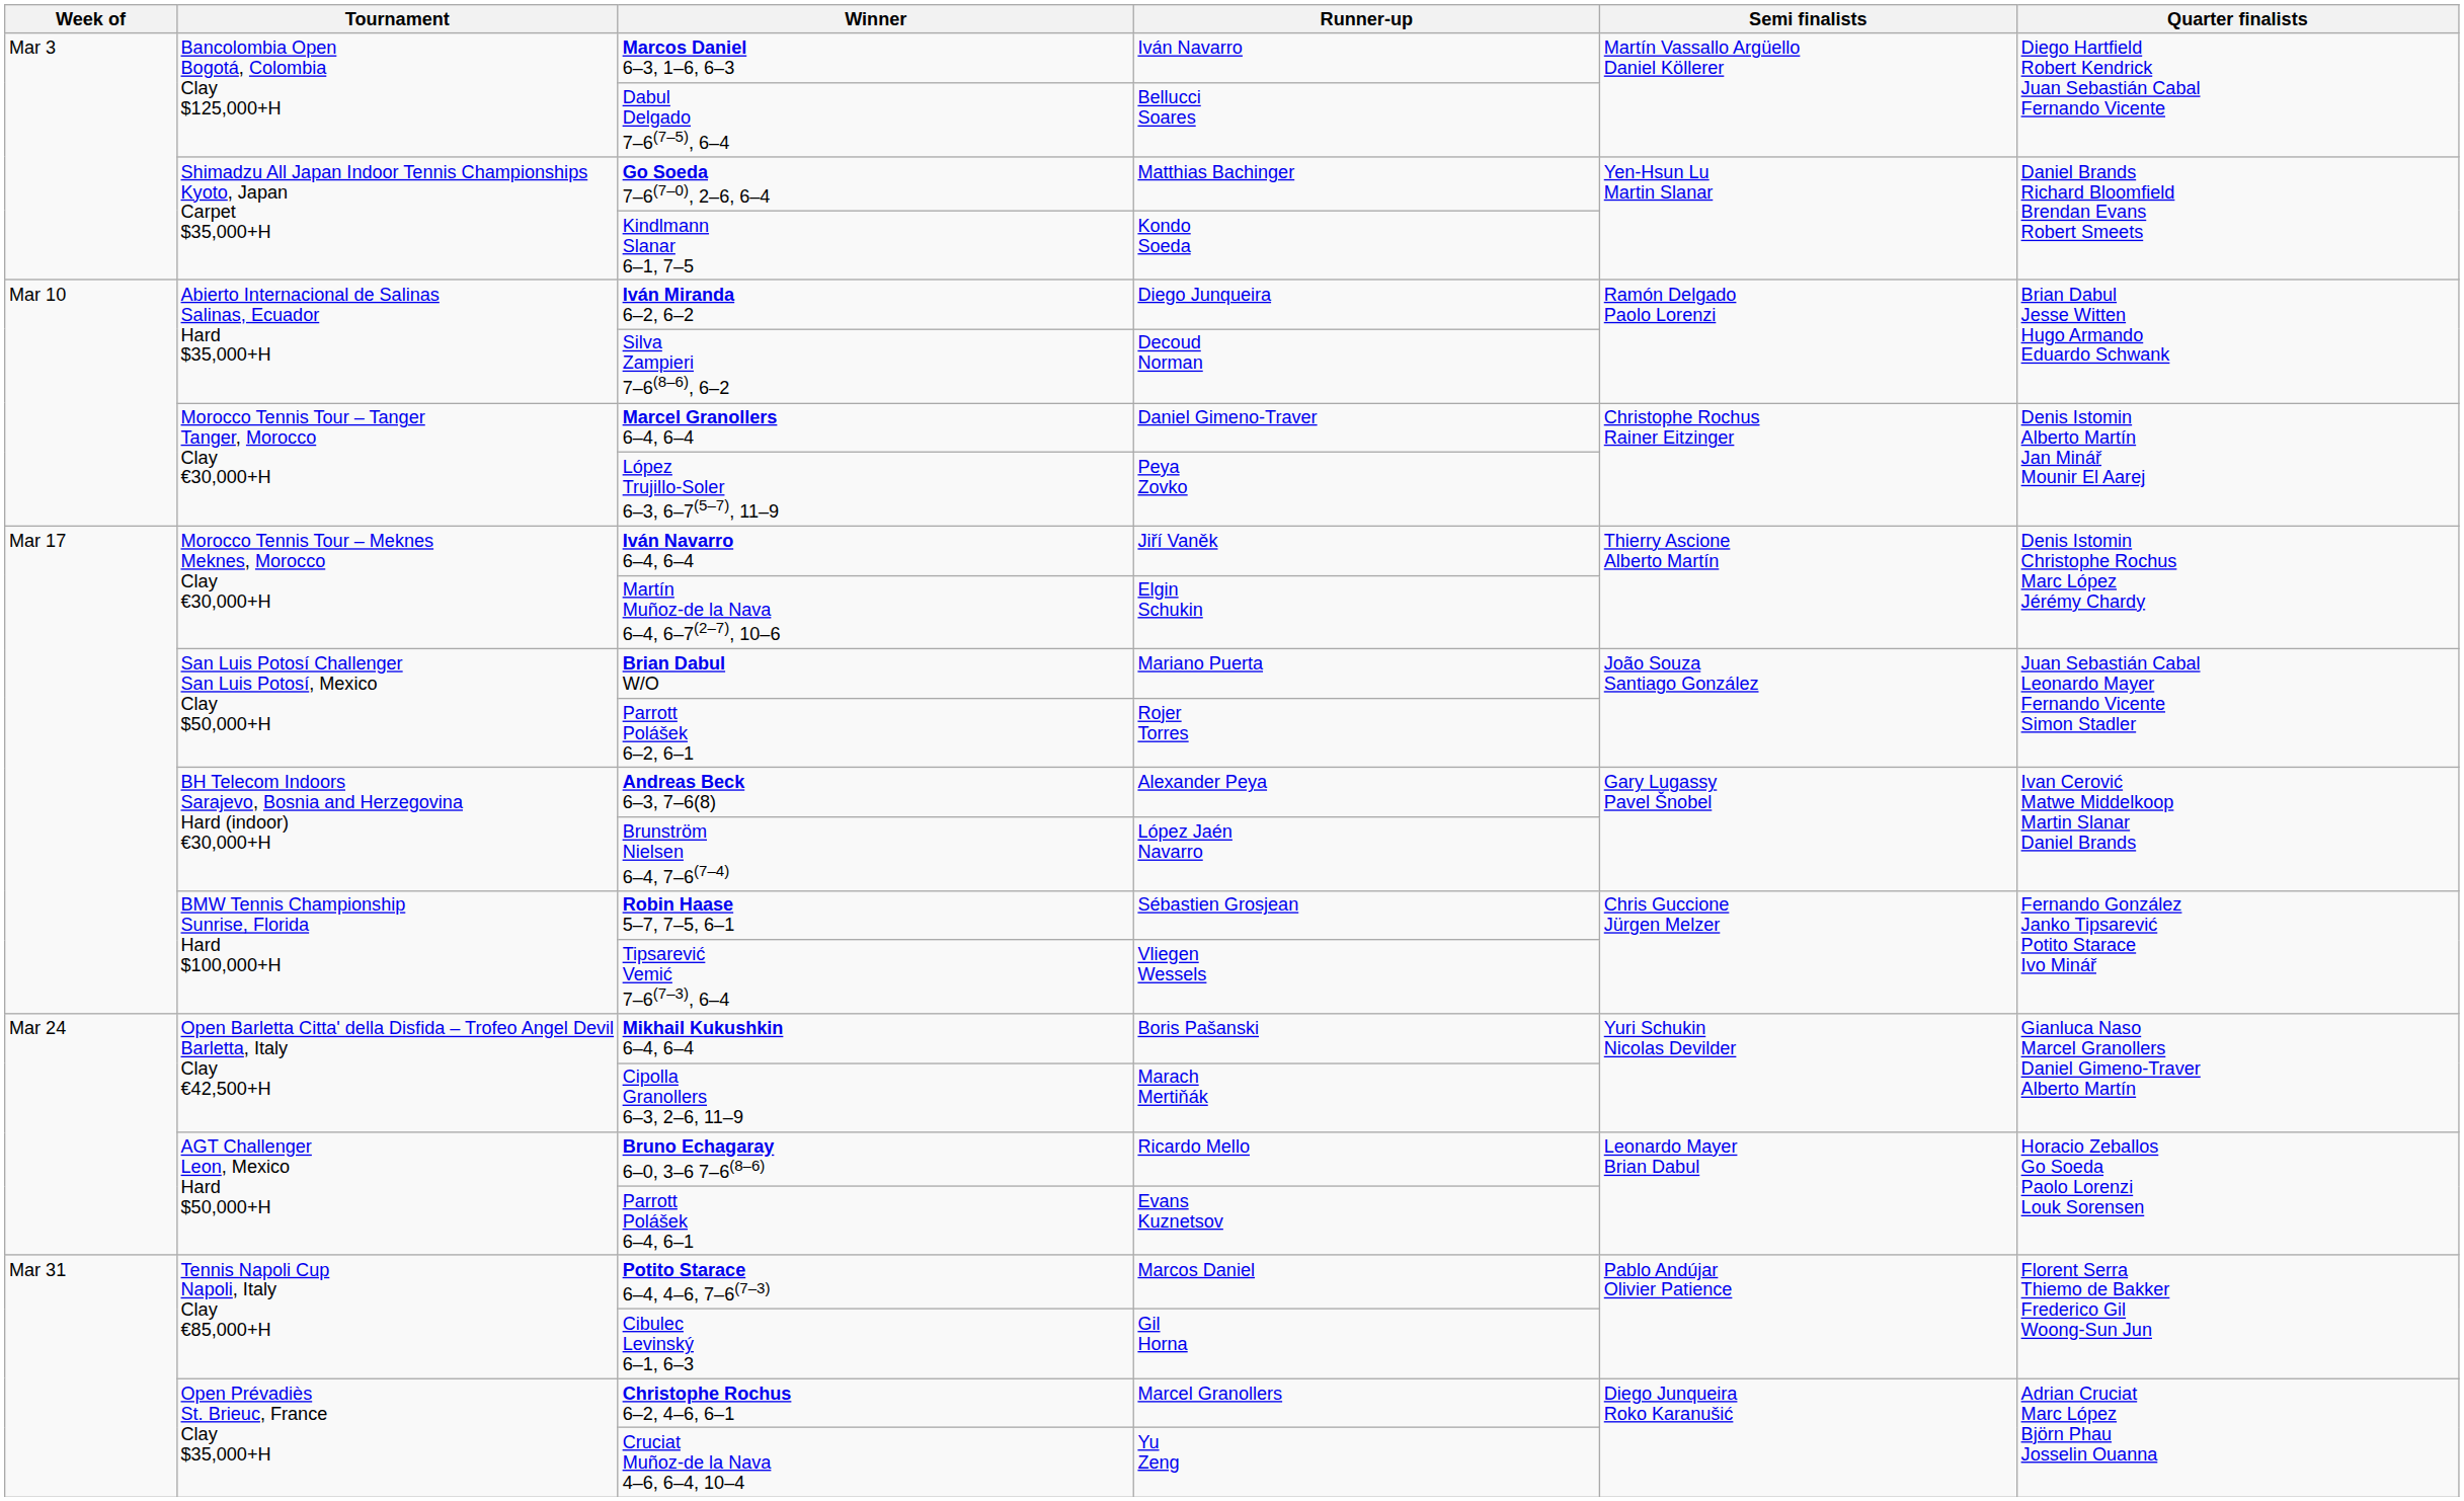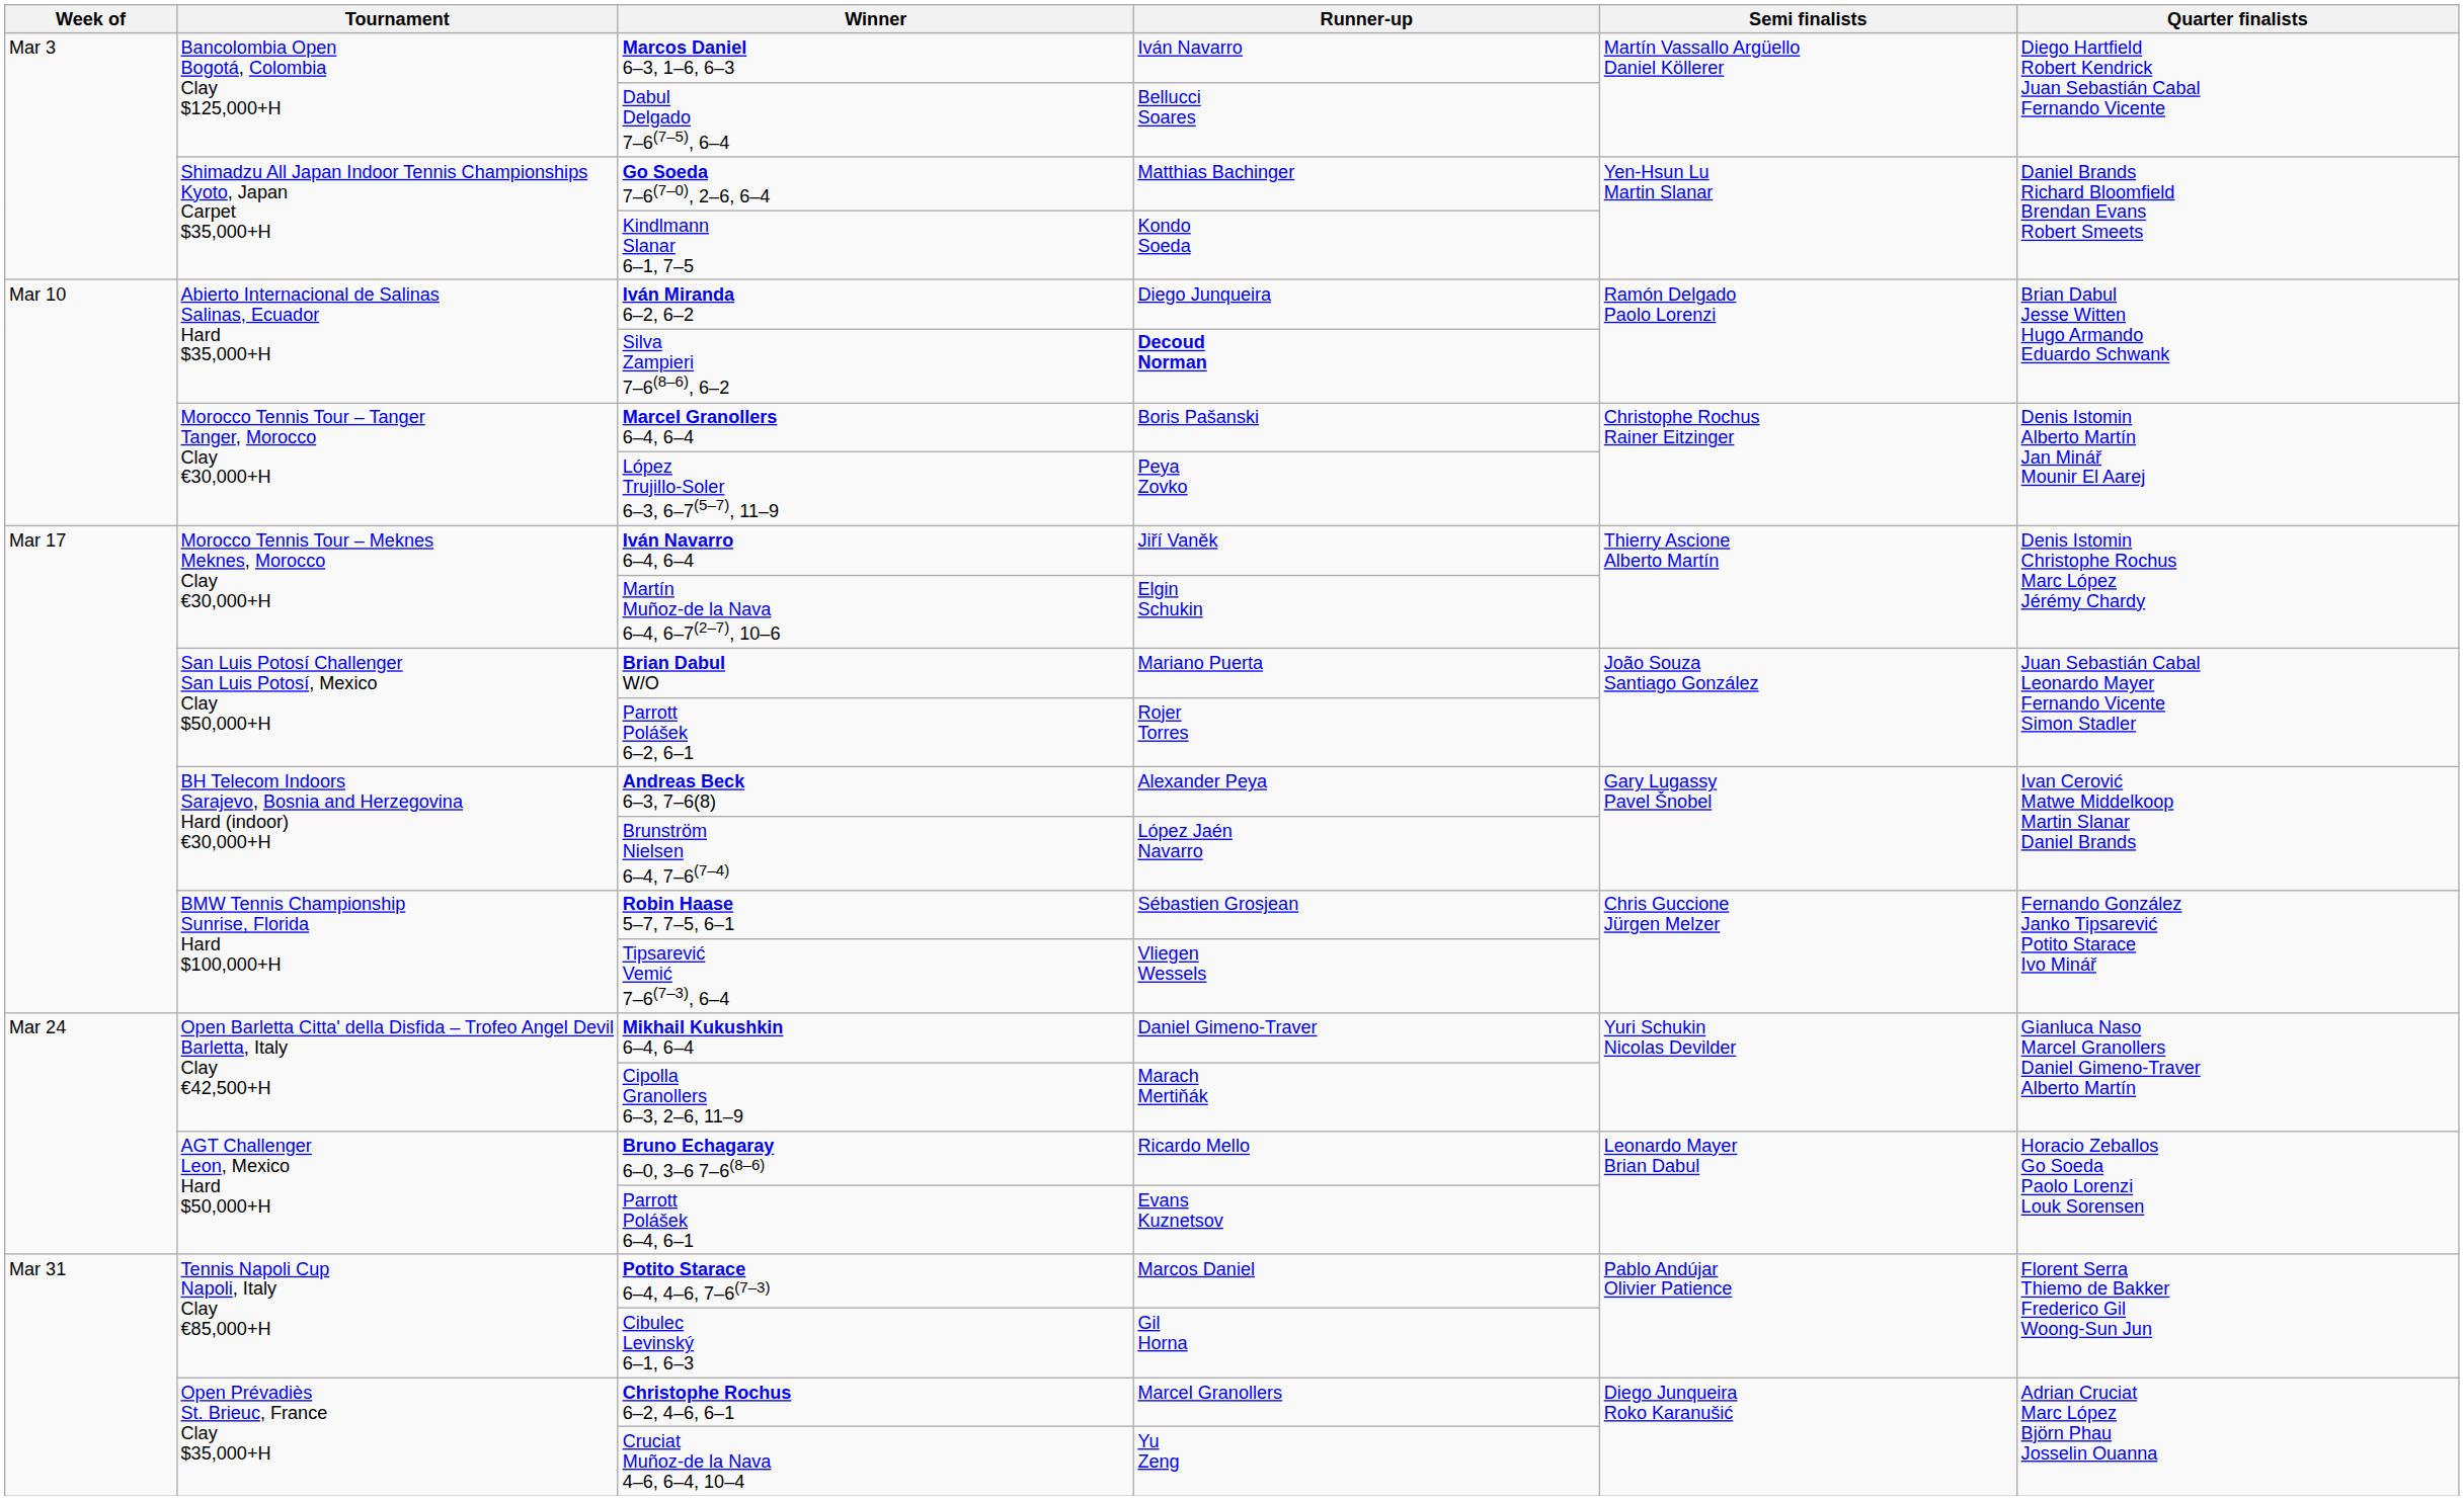 <table class=wikitable style=font-size:85%>
 <tr>
 <th width=7%>Week of</th>
 <th width=18%>Tournament</th>
 <th width=21%>Winner</th>
 <th width=19%>Runner-up</th>
 <th width=17%>Semi finalists</th>
 <th width=22%>Quarter finalists</th>
 </tr>
 <tr valign=top>
 <td rowspan=4>Mar 3</td>
 <td rowspan=2><a href='#'>Bancolombia Open</a><br><a href='#'>Bogotá</a>, <a href='#'>Colombia</a><br>Clay<br>$125,000+H</td>
 <td> <strong><a href='#'>Marcos Daniel</a></strong><br>6–3, 1–6, 6–3</td>
 <td> <a href='#'>Iván Navarro</a></td>
 <td rowspan=2> <a href='#'>Martín Vassallo Argüello</a><br> <a href='#'>Daniel Köllerer</a></td>
 <td rowspan=2> <a href='#'>Diego Hartfield</a><br> <a href='#'>Robert Kendrick</a><br> <a href='#'>Juan Sebastián Cabal</a><br> <a href='#'>Fernando Vicente</a></td>
 </tr>
 <tr valign=top>
 <td> <a href='#'>Dabul</a> <br>  <a href='#'>Delgado</a><br>7–6<sup>(7–5)</sup>, 6–4</td>
 <td> <a href='#'>Bellucci</a> <br>  <a href='#'>Soares</a></td>
 </tr>
 <tr valign=top>
 <td rowspan=2><a href='#'>Shimadzu All Japan Indoor Tennis Championships</a><br><a href='#'>Kyoto</a>, Japan<br>Carpet<br>$35,000+H</td>
 <td> <strong><a href='#'>Go Soeda</a></strong><br>7–6<sup>(7–0)</sup>, 2–6, 6–4</td>
 <td> <a href='#'>Matthias Bachinger</a></td>
 <td rowspan=2> <a href='#'>Yen-Hsun Lu</a><br> <a href='#'>Martin Slanar</a></td>
 <td rowspan=2> <a href='#'>Daniel Brands</a><br> <a href='#'>Richard Bloomfield</a><br> <a href='#'>Brendan Evans</a><br> <a href='#'>Robert Smeets</a></td>
 </tr>
 <tr valign=top>
 <td> <a href='#'>Kindlmann</a> <br>  <a href='#'>Slanar</a><br>6–1, 7–5</td>
 <td> <a href='#'>Kondo</a> <br>  <a href='#'>Soeda</a></td>
 </tr>
 <tr valign=top>
 <td rowspan=4>Mar 10</td>
 <td rowspan=2><a href='#'>Abierto Internacional de Salinas</a><br><a href='#'>Salinas, Ecuador</a><br>Hard<br>$35,000+H</td>
 <td> <strong><a href='#'>Iván Miranda</a></strong><br>6–2, 6–2</td>
 <td> <a href='#'>Diego Junqueira</a></td>
 <td rowspan=2> <a href='#'>Ramón Delgado</a><br> <a href='#'>Paolo Lorenzi</a></td>
 <td rowspan=2> <a href='#'>Brian Dabul</a><br> <a href='#'>Jesse Witten</a><br> <a href='#'>Hugo Armando</a><br> <a href='#'>Eduardo Schwank</a></td>
 </tr>
 <tr valign=top>
 <td> <a href='#'>Silva</a> <br>  <a href='#'>Zampieri</a><br>7–6<sup>(8–6)</sup>, 6–2</td>
-<td> <a href='#'>Decoud</a> <br>  <a href='#'>Norman</a></td>
+<td><strong> <a href='#'>Decoud</a> <br>  <a href='#'>Norman</a></strong></td>
 </tr>
 <tr valign=top>
 <td rowspan=2><a href='#'>Morocco Tennis Tour – Tanger</a><br><a href='#'>Tanger</a>, <a href='#'>Morocco</a><br>Clay<br>€30,000+H</td>
 <td> <strong><a href='#'>Marcel Granollers</a></strong><br>6–4, 6–4</td>
-<td> <a href='#'>Daniel Gimeno-Traver</a></td>
+<td> <a href='#'>Boris Pašanski</a></td>
 <td rowspan=2> <a href='#'>Christophe Rochus</a><br> <a href='#'>Rainer Eitzinger</a></td>
 <td rowspan=2> <a href='#'>Denis Istomin</a><br> <a href='#'>Alberto Martín</a><br> <a href='#'>Jan Minář</a><br> <a href='#'>Mounir El Aarej</a></td>
 </tr>
 <tr valign=top>
 <td> <a href='#'>López</a> <br>  <a href='#'>Trujillo-Soler</a><br>6–3, 6–7<sup>(5–7)</sup>, 11–9</td>
 <td> <a href='#'>Peya</a> <br>  <a href='#'>Zovko</a></td>
 </tr>
 <tr valign=top>
 <td rowspan=8>Mar 17</td>
 <td rowspan=2><a href='#'>Morocco Tennis Tour – Meknes</a><br> <a href='#'>Meknes</a>, <a href='#'>Morocco</a><br>Clay<br>€30,000+H</td>
 <td> <strong><a href='#'>Iván Navarro</a></strong><br>6–4, 6–4</td>
 <td> <a href='#'>Jiří Vaněk</a></td>
 <td rowspan=2> <a href='#'>Thierry Ascione</a><br> <a href='#'>Alberto Martín</a></td>
 <td rowspan=2> <a href='#'>Denis Istomin</a><br> <a href='#'>Christophe Rochus</a><br> <a href='#'>Marc López</a><br> <a href='#'>Jérémy Chardy</a></td>
 </tr>
 <tr valign=top>
 <td> <a href='#'>Martín</a> <br>  <a href='#'>Muñoz-de la Nava</a><br>6–4, 6–7<sup>(2–7)</sup>, 10–6</td>
 <td> <a href='#'>Elgin</a> <br>  <a href='#'>Schukin</a></td>
 </tr>
 <tr valign=top>
 <td rowspan=2><a href='#'>San Luis Potosí Challenger</a><br> <a href='#'>San Luis Potosí</a>, Mexico<br>Clay<br>$50,000+H</td>
 <td> <strong><a href='#'>Brian Dabul</a></strong><br>W/O</td>
 <td> <a href='#'>Mariano Puerta</a></td>
 <td rowspan=2> <a href='#'>João Souza</a><br> <a href='#'>Santiago González</a></td>
 <td rowspan=2> <a href='#'>Juan Sebastián Cabal</a><br> <a href='#'>Leonardo Mayer</a><br> <a href='#'>Fernando Vicente</a><br> <a href='#'>Simon Stadler</a></td>
 </tr>
 <tr valign=top>
 <td> <a href='#'>Parrott</a> <br>  <a href='#'>Polášek</a><br>6–2, 6–1</td>
 <td> <a href='#'>Rojer</a> <br>  <a href='#'>Torres</a></td>
 </tr>
 <tr valign=top>
 <td rowspan=2><a href='#'>BH Telecom Indoors</a><br> <a href='#'>Sarajevo</a>, <a href='#'>Bosnia and Herzegovina</a><br>Hard (indoor)<br>€30,000+H</td>
 <td> <strong><a href='#'>Andreas Beck</a></strong><br>6–3, 7–6(8)</td>
 <td> <a href='#'>Alexander Peya</a></td>
 <td rowspan=2> <a href='#'>Gary Lugassy</a><br> <a href='#'>Pavel Šnobel</a></td>
 <td rowspan=2> <a href='#'>Ivan Cerović</a><br> <a href='#'>Matwe Middelkoop</a><br> <a href='#'>Martin Slanar</a><br> <a href='#'>Daniel Brands</a></td>
 </tr>
 <tr valign=top>
 <td> <a href='#'>Brunström</a> <br>  <a href='#'>Nielsen</a><br>6–4, 7–6<sup>(7–4)</sup></td>
 <td> <a href='#'>López Jaén</a> <br>  <a href='#'>Navarro</a></td>
 </tr>
 <tr valign=top>
 <td rowspan=2><a href='#'>BMW Tennis Championship</a><br> <a href='#'>Sunrise, Florida</a><br>Hard<br>$100,000+H</td>
 <td> <strong><a href='#'>Robin Haase</a></strong><br>5–7, 7–5, 6–1</td>
 <td> <a href='#'>Sébastien Grosjean</a></td>
 <td rowspan=2> <a href='#'>Chris Guccione</a><br> <a href='#'>Jürgen Melzer</a></td>
 <td rowspan=2> <a href='#'>Fernando González</a><br> <a href='#'>Janko Tipsarević</a><br> <a href='#'>Potito Starace</a><br> <a href='#'>Ivo Minář</a></td>
 </tr>
 <tr valign=top>
 <td> <a href='#'>Tipsarević</a> <br>  <a href='#'>Vemić</a><br>7–6<sup>(7–3)</sup>, 6–4</td>
 <td> <a href='#'>Vliegen</a> <br>  <a href='#'>Wessels</a></td>
 </tr>
 <tr valign=top>
 <td rowspan=4>Mar 24</td>
 <td rowspan=2><a href='#'>Open Barletta Citta' della Disfida – Trofeo Angel Devil</a><br> <a href='#'>Barletta</a>, Italy<br>Clay<br>€42,500+H</td>
 <td> <strong><a href='#'>Mikhail Kukushkin</a></strong><br>6–4, 6–4</td>
-<td> <a href='#'>Boris Pašanski</a></td>
+<td> <a href='#'>Daniel Gimeno-Traver</a></td>
 <td rowspan=2> <a href='#'>Yuri Schukin</a><br> <a href='#'>Nicolas Devilder</a></td>
 <td rowspan=2> <a href='#'>Gianluca Naso</a><br> <a href='#'>Marcel Granollers</a><br> <a href='#'>Daniel Gimeno-Traver</a><br> <a href='#'>Alberto Martín</a></td>
 </tr>
 <tr valign=top>
 <td> <a href='#'>Cipolla</a> <br>  <a href='#'>Granollers</a><br>6–3, 2–6, 11–9</td>
 <td> <a href='#'>Marach</a> <br>  <a href='#'>Mertiňák</a></td>
 </tr>
 <tr valign=top>
 <td rowspan=2><a href='#'>AGT Challenger</a><br> <a href='#'>Leon</a>, Mexico<br>Hard<br>$50,000+H</td>
 <td> <strong><a href='#'>Bruno Echagaray</a></strong><br>6–0, 3–6 7–6<sup>(8–6)</sup></td>
 <td> <a href='#'>Ricardo Mello</a></td>
 <td rowspan=2> <a href='#'>Leonardo Mayer</a><br> <a href='#'>Brian Dabul</a></td>
 <td rowspan=2> <a href='#'>Horacio Zeballos</a><br> <a href='#'>Go Soeda</a><br> <a href='#'>Paolo Lorenzi</a><br> <a href='#'>Louk Sorensen</a></td>
 </tr>
 <tr valign=top>
 <td> <a href='#'>Parrott</a> <br>  <a href='#'>Polášek</a><br>6–4, 6–1</td>
 <td> <a href='#'>Evans</a> <br>  <a href='#'>Kuznetsov</a></td>
 </tr>
 <tr valign=top>
 <td rowspan=4>Mar 31</td>
 <td rowspan=2><a href='#'>Tennis Napoli Cup</a><br> <a href='#'>Napoli</a>, Italy<br>Clay<br>€85,000+H</td>
 <td> <strong><a href='#'>Potito Starace</a></strong><br>6–4, 4–6, 7–6<sup>(7–3)</sup></td>
 <td> <a href='#'>Marcos Daniel</a></td>
 <td rowspan=2> <a href='#'>Pablo Andújar</a><br> <a href='#'>Olivier Patience</a></td>
 <td rowspan=2> <a href='#'>Florent Serra</a><br> <a href='#'>Thiemo de Bakker</a><br> <a href='#'>Frederico Gil</a><br> <a href='#'>Woong-Sun Jun</a></td>
 </tr>
 <tr valign=top>
 <td> <a href='#'>Cibulec</a> <br>  <a href='#'>Levinský</a><br>6–1, 6–3</td>
 <td> <a href='#'>Gil</a> <br>  <a href='#'>Horna</a></td>
 </tr>
 <tr valign=top>
 <td rowspan=2><a href='#'>Open Prévadiès</a><br> <a href='#'>St. Brieuc</a>, France<br>Clay<br>$35,000+H</td>
 <td> <strong><a href='#'>Christophe Rochus</a></strong><br>6–2, 4–6, 6–1</td>
 <td> <a href='#'>Marcel Granollers</a></td>
 <td rowspan=2> <a href='#'>Diego Junqueira</a><br> <a href='#'>Roko Karanušić</a></td>
 <td rowspan=2> <a href='#'>Adrian Cruciat</a><br> <a href='#'>Marc López</a><br> <a href='#'>Björn Phau</a><br> <a href='#'>Josselin Ouanna</a></td>
 </tr>
 <tr valign=top>
 <td> <a href='#'>Cruciat</a> <br>  <a href='#'>Muñoz-de la Nava</a><br>4–6, 6–4, 10–4</td>
 <td> <a href='#'>Yu</a> <br>  <a href='#'>Zeng</a></td>
 </tr>
 </table>
